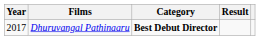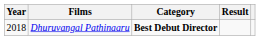 <table class="wikitable sortable">
 <tr>
 <th>Year</th>
 <th>Films</th>
 <th>Category</th>
 <th>Result</th>
 <th></th>
 </tr>
 <tr>
-<td>2017</td>
+<td>2018</td>
 <td><em><a href='#'>Dhuruvangal Pathinaaru</a></em></td>
 <td><strong>Best Debut Director</strong></td>
 <td></td>
 <td></td>
 </tr>
 </table>
